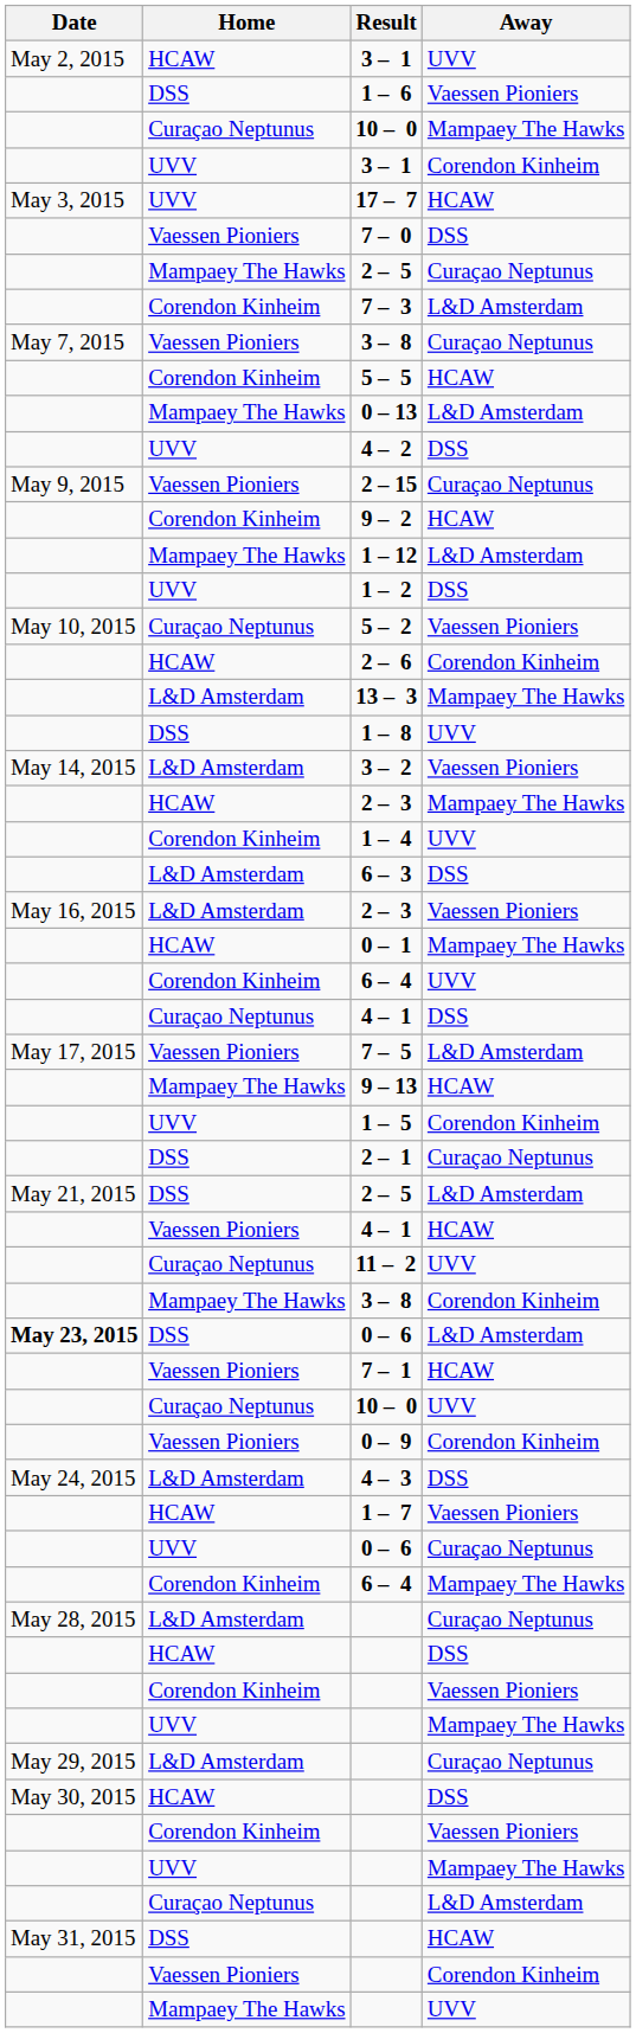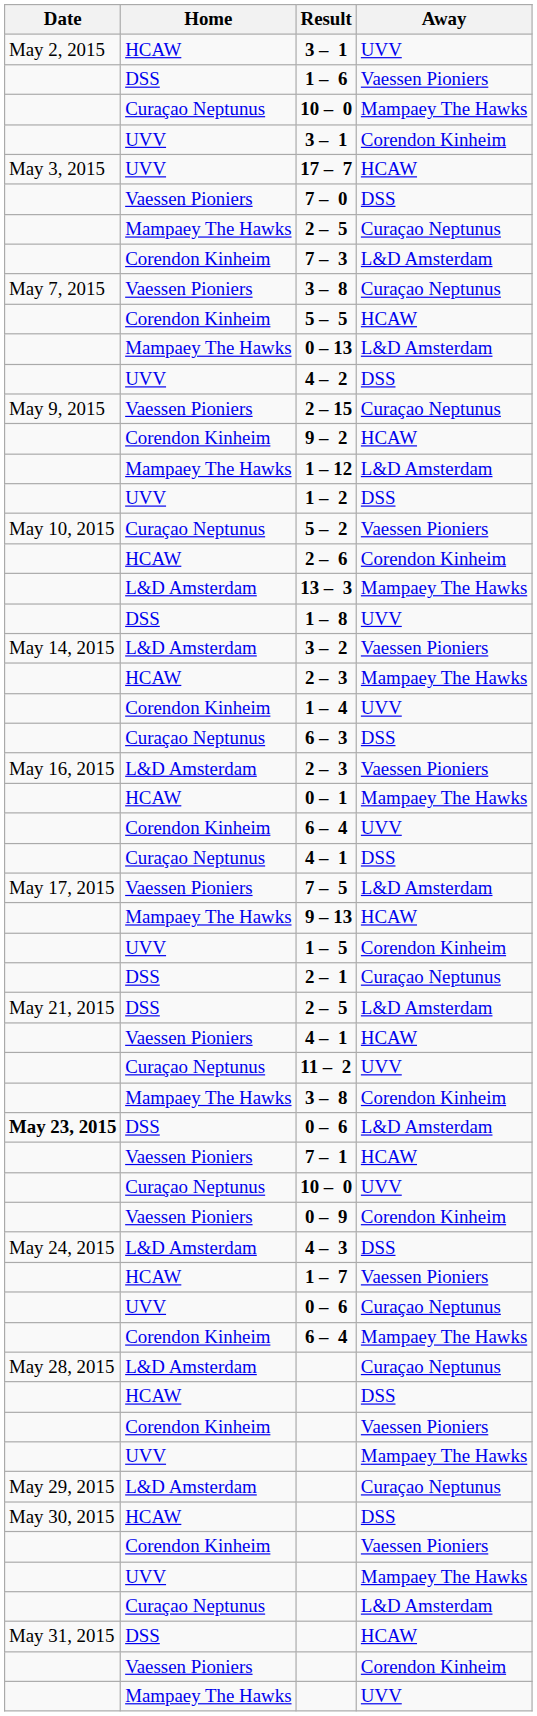 <table class="wikitable">
 <tr>
 <th>Date</th>
 <th>Home</th>
 <th>Result</th>
 <th>Away</th>
 </tr>
 <tr>
 <td>May 2, 2015</td>
 <td><a href='#'>HCAW</a></td>
 <td><strong> 3 –  1</strong></td>
 <td><a href='#'>UVV</a></td>
 </tr>
 <tr>
 <td></td>
 <td><a href='#'>DSS</a></td>
 <td><strong> 1 –  6</strong></td>
 <td><a href='#'>Vaessen Pioniers</a></td>
 </tr>
 <tr>
 <td></td>
 <td><a href='#'>Curaçao Neptunus</a></td>
 <td><strong>10 –  0</strong></td>
 <td><a href='#'>Mampaey The Hawks</a></td>
 </tr>
 <tr>
 <td></td>
 <td><a href='#'>UVV</a></td>
 <td><strong> 3 –  1</strong></td>
 <td><a href='#'>Corendon Kinheim</a></td>
 </tr>
 <tr>
 <td>May 3, 2015</td>
 <td><a href='#'>UVV</a></td>
 <td><strong>17 –  7</strong></td>
 <td><a href='#'>HCAW</a></td>
 </tr>
 <tr>
 <td></td>
 <td><a href='#'>Vaessen Pioniers</a></td>
 <td><strong> 7 –  0</strong></td>
 <td><a href='#'>DSS</a></td>
 </tr>
 <tr>
 <td></td>
 <td><a href='#'>Mampaey The Hawks</a></td>
 <td><strong> 2 –  5</strong></td>
 <td><a href='#'>Curaçao Neptunus</a></td>
 </tr>
 <tr>
 <td></td>
 <td><a href='#'>Corendon Kinheim</a></td>
 <td><strong> 7 –  3</strong></td>
 <td><a href='#'>L&D Amsterdam</a></td>
 </tr>
 <tr>
 <td>May 7, 2015</td>
 <td><a href='#'>Vaessen Pioniers</a></td>
 <td><strong> 3 –  8</strong></td>
 <td><a href='#'>Curaçao Neptunus</a></td>
 </tr>
 <tr>
 <td></td>
 <td><a href='#'>Corendon Kinheim</a></td>
 <td><strong> 5 –  5</strong></td>
 <td><a href='#'>HCAW</a></td>
 </tr>
 <tr>
 <td></td>
 <td><a href='#'>Mampaey The Hawks</a></td>
 <td><strong> 0 – 13</strong></td>
 <td><a href='#'>L&D Amsterdam</a></td>
 </tr>
 <tr>
 <td></td>
 <td><a href='#'>UVV</a></td>
 <td><strong> 4 –  2</strong></td>
 <td><a href='#'>DSS</a></td>
 </tr>
 <tr>
 <td>May 9, 2015</td>
 <td><a href='#'>Vaessen Pioniers</a></td>
 <td><strong> 2 – 15</strong></td>
 <td><a href='#'>Curaçao Neptunus</a></td>
 </tr>
 <tr>
 <td></td>
 <td><a href='#'>Corendon Kinheim</a></td>
 <td><strong> 9 –  2</strong></td>
 <td><a href='#'>HCAW</a></td>
 </tr>
 <tr>
 <td></td>
 <td><a href='#'>Mampaey The Hawks</a></td>
 <td><strong> 1 – 12</strong></td>
 <td><a href='#'>L&D Amsterdam</a></td>
 </tr>
 <tr>
 <td></td>
 <td><a href='#'>UVV</a></td>
 <td><strong> 1 –  2</strong></td>
 <td><a href='#'>DSS</a></td>
 </tr>
 <tr>
 <td>May 10, 2015</td>
 <td><a href='#'>Curaçao Neptunus</a></td>
 <td><strong> 5 –  2</strong></td>
 <td><a href='#'>Vaessen Pioniers</a></td>
 </tr>
 <tr>
 <td></td>
 <td><a href='#'>HCAW</a></td>
 <td><strong> 2 –  6</strong></td>
 <td><a href='#'>Corendon Kinheim</a></td>
 </tr>
 <tr>
 <td></td>
 <td><a href='#'>L&D Amsterdam</a></td>
 <td><strong>13 –  3</strong></td>
 <td><a href='#'>Mampaey The Hawks</a></td>
 </tr>
 <tr>
 <td></td>
 <td><a href='#'>DSS</a></td>
 <td><strong> 1 –  8</strong></td>
 <td><a href='#'>UVV</a></td>
 </tr>
 <tr>
 <td>May 14, 2015</td>
 <td><a href='#'>L&D Amsterdam</a></td>
 <td><strong> 3 –  2</strong></td>
 <td><a href='#'>Vaessen Pioniers</a></td>
 </tr>
 <tr>
 <td></td>
 <td><a href='#'>HCAW</a></td>
 <td><strong> 2 –  3</strong></td>
 <td><a href='#'>Mampaey The Hawks</a></td>
 </tr>
 <tr>
 <td></td>
 <td><a href='#'>Corendon Kinheim</a></td>
 <td><strong> 1 –  4</strong></td>
 <td><a href='#'>UVV</a></td>
 </tr>
 <tr>
 <td></td>
-<td><a href='#'>L&D Amsterdam</a></td>
+<td><a href='#'>Curaçao Neptunus</a></td>
 <td><strong> 6 –  3</strong></td>
 <td><a href='#'>DSS</a></td>
 </tr>
 <tr>
 <td>May 16, 2015</td>
 <td><a href='#'>L&D Amsterdam</a></td>
 <td><strong> 2 –  3</strong></td>
 <td><a href='#'>Vaessen Pioniers</a></td>
 </tr>
 <tr>
 <td></td>
 <td><a href='#'>HCAW</a></td>
 <td><strong> 0 –  1</strong></td>
 <td><a href='#'>Mampaey The Hawks</a></td>
 </tr>
 <tr>
 <td></td>
 <td><a href='#'>Corendon Kinheim</a></td>
 <td><strong> 6 –  4</strong></td>
 <td><a href='#'>UVV</a></td>
 </tr>
 <tr>
 <td></td>
 <td><a href='#'>Curaçao Neptunus</a></td>
 <td><strong> 4 –  1</strong></td>
 <td><a href='#'>DSS</a></td>
 </tr>
 <tr>
 <td>May 17, 2015</td>
 <td><a href='#'>Vaessen Pioniers</a></td>
 <td><strong> 7 –  5</strong></td>
 <td><a href='#'>L&D Amsterdam</a></td>
 </tr>
 <tr>
 <td></td>
 <td><a href='#'>Mampaey The Hawks</a></td>
 <td><strong> 9 – 13</strong></td>
 <td><a href='#'>HCAW</a></td>
 </tr>
 <tr>
 <td></td>
 <td><a href='#'>UVV</a></td>
 <td><strong> 1 –  5</strong></td>
 <td><a href='#'>Corendon Kinheim</a></td>
 </tr>
 <tr>
 <td></td>
 <td><a href='#'>DSS</a></td>
 <td><strong> 2 –  1</strong></td>
 <td><a href='#'>Curaçao Neptunus</a></td>
 </tr>
 <tr>
 <td>May 21, 2015</td>
 <td><a href='#'>DSS</a></td>
 <td><strong> 2 –  5</strong></td>
 <td><a href='#'>L&D Amsterdam</a></td>
 </tr>
 <tr>
 <td></td>
 <td><a href='#'>Vaessen Pioniers</a></td>
 <td><strong> 4 –  1</strong></td>
 <td><a href='#'>HCAW</a></td>
 </tr>
 <tr>
 <td></td>
 <td><a href='#'>Curaçao Neptunus</a></td>
 <td><strong>11 –  2</strong></td>
 <td><a href='#'>UVV</a></td>
 </tr>
 <tr>
 <td></td>
 <td><a href='#'>Mampaey The Hawks</a></td>
 <td><strong> 3 –  8</strong></td>
 <td><a href='#'>Corendon Kinheim</a></td>
 </tr>
 <tr>
 <td><strong>May 23, 2015</strong></td>
 <td><a href='#'>DSS</a></td>
 <td><strong> 0 –  6</strong></td>
 <td><a href='#'>L&D Amsterdam</a></td>
 </tr>
 <tr>
 <td></td>
 <td><a href='#'>Vaessen Pioniers</a></td>
 <td><strong> 7 –  1</strong></td>
 <td><a href='#'>HCAW</a></td>
 </tr>
 <tr>
 <td></td>
 <td><a href='#'>Curaçao Neptunus</a></td>
 <td><strong>10 –  0</strong></td>
 <td><a href='#'>UVV</a></td>
 </tr>
 <tr>
 <td></td>
 <td><a href='#'>Vaessen Pioniers</a></td>
 <td><strong> 0 –  9</strong></td>
 <td><a href='#'>Corendon Kinheim</a></td>
 </tr>
 <tr>
 <td>May 24, 2015</td>
 <td><a href='#'>L&D Amsterdam</a></td>
 <td><strong> 4 –  3</strong></td>
 <td><a href='#'>DSS</a></td>
 </tr>
 <tr>
 <td></td>
 <td><a href='#'>HCAW</a></td>
 <td><strong> 1 –  7</strong></td>
 <td><a href='#'>Vaessen Pioniers</a></td>
 </tr>
 <tr>
 <td></td>
 <td><a href='#'>UVV</a></td>
 <td><strong> 0 –  6</strong></td>
 <td><a href='#'>Curaçao Neptunus</a></td>
 </tr>
 <tr>
 <td></td>
 <td><a href='#'>Corendon Kinheim</a></td>
 <td><strong> 6 –  4</strong></td>
 <td><a href='#'>Mampaey The Hawks</a></td>
 </tr>
 <tr>
 <td>May 28, 2015</td>
 <td><a href='#'>L&D Amsterdam</a></td>
 <td></td>
 <td><a href='#'>Curaçao Neptunus</a></td>
 </tr>
 <tr>
 <td></td>
 <td><a href='#'>HCAW</a></td>
 <td></td>
 <td><a href='#'>DSS</a></td>
 </tr>
 <tr>
 <td></td>
 <td><a href='#'>Corendon Kinheim</a></td>
 <td></td>
 <td><a href='#'>Vaessen Pioniers</a></td>
 </tr>
 <tr>
 <td></td>
 <td><a href='#'>UVV</a></td>
 <td></td>
 <td><a href='#'>Mampaey The Hawks</a></td>
 </tr>
 <tr>
 <td>May 29, 2015</td>
 <td><a href='#'>L&D Amsterdam</a></td>
 <td></td>
 <td><a href='#'>Curaçao Neptunus</a></td>
 </tr>
 <tr>
 <td>May 30, 2015</td>
 <td><a href='#'>HCAW</a></td>
 <td></td>
 <td><a href='#'>DSS</a></td>
 </tr>
 <tr>
 <td></td>
 <td><a href='#'>Corendon Kinheim</a></td>
 <td></td>
 <td><a href='#'>Vaessen Pioniers</a></td>
 </tr>
 <tr>
 <td></td>
 <td><a href='#'>UVV</a></td>
 <td></td>
 <td><a href='#'>Mampaey The Hawks</a></td>
 </tr>
 <tr>
 <td></td>
 <td><a href='#'>Curaçao Neptunus</a></td>
 <td></td>
 <td><a href='#'>L&D Amsterdam</a></td>
 </tr>
 <tr>
 <td>May 31, 2015</td>
 <td><a href='#'>DSS</a></td>
 <td></td>
 <td><a href='#'>HCAW</a></td>
 </tr>
 <tr>
 <td></td>
 <td><a href='#'>Vaessen Pioniers</a></td>
 <td></td>
 <td><a href='#'>Corendon Kinheim</a></td>
 </tr>
 <tr>
 <td></td>
 <td><a href='#'>Mampaey The Hawks</a></td>
 <td></td>
 <td><a href='#'>UVV</a></td>
 </tr>
 </table>
